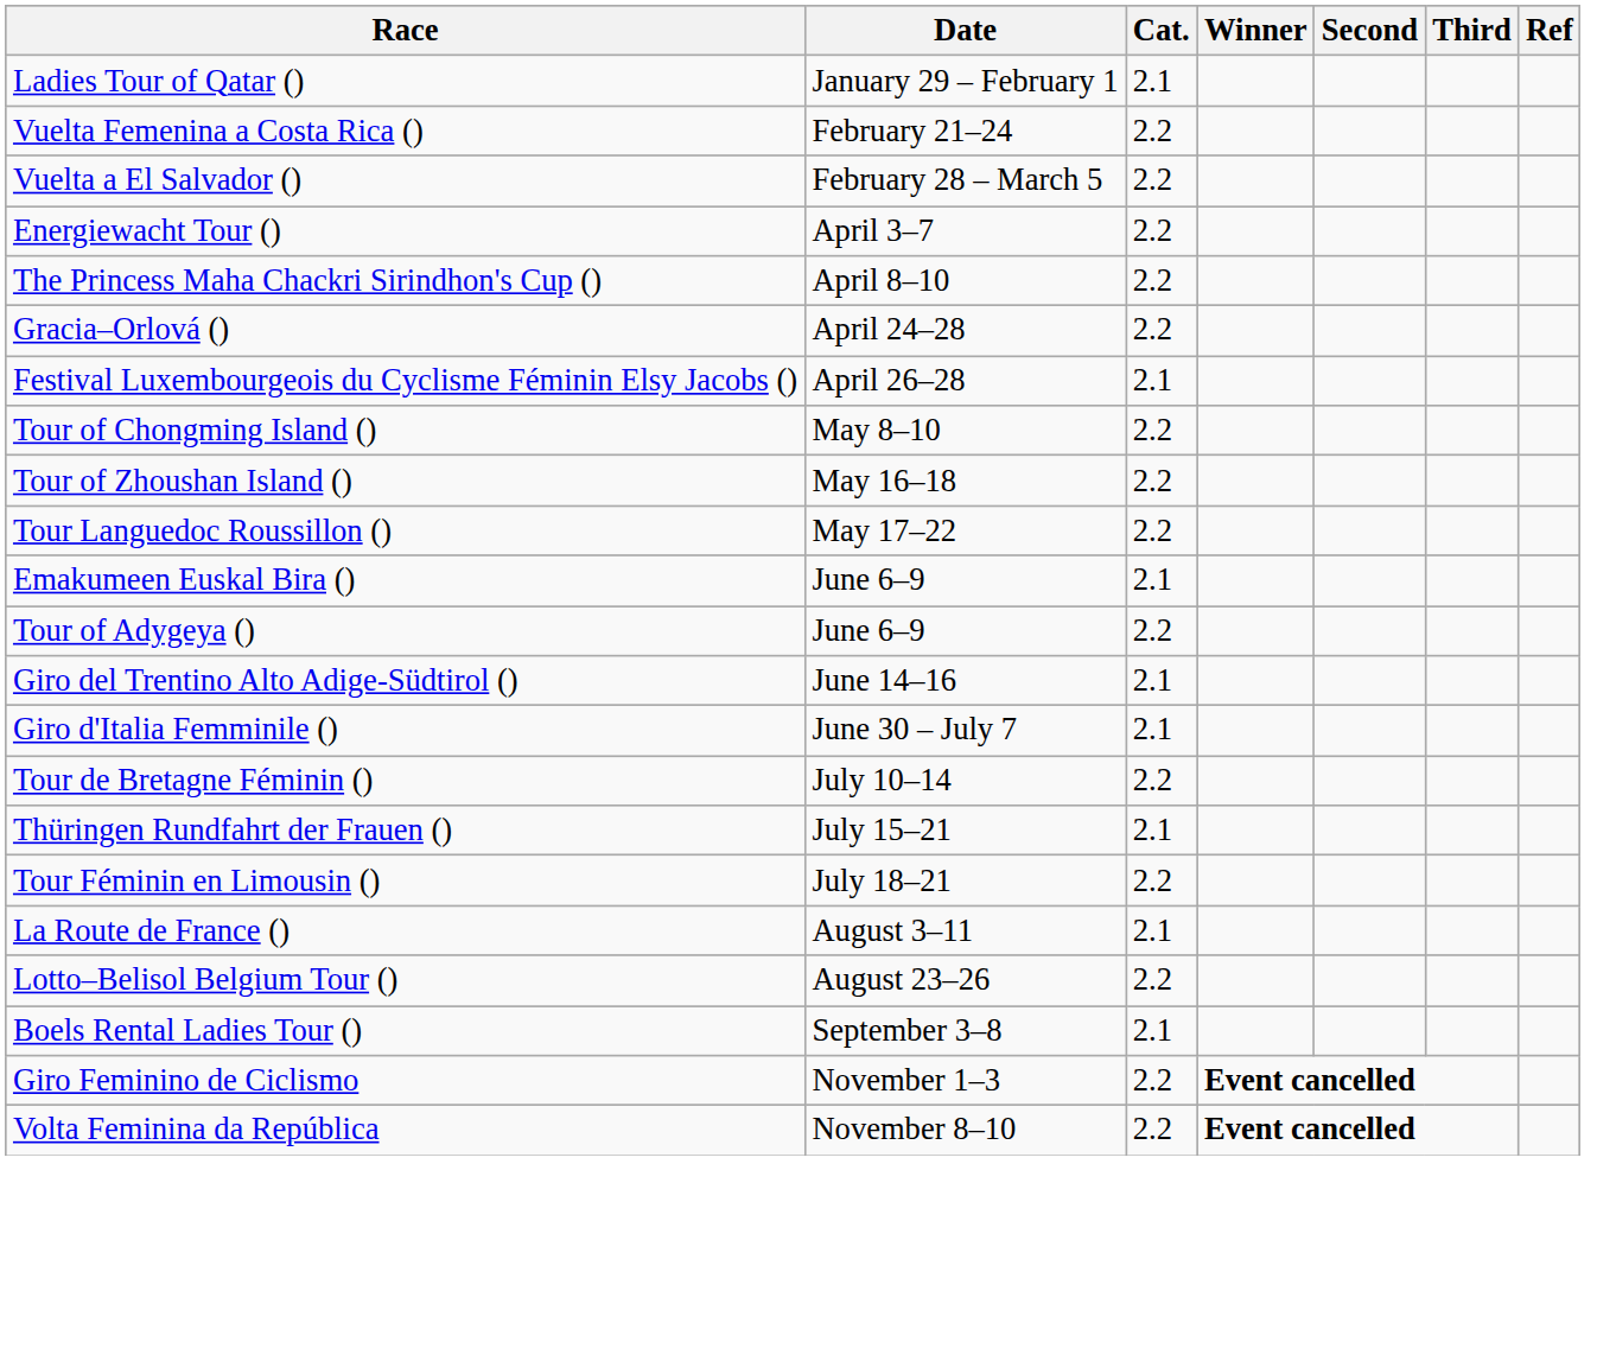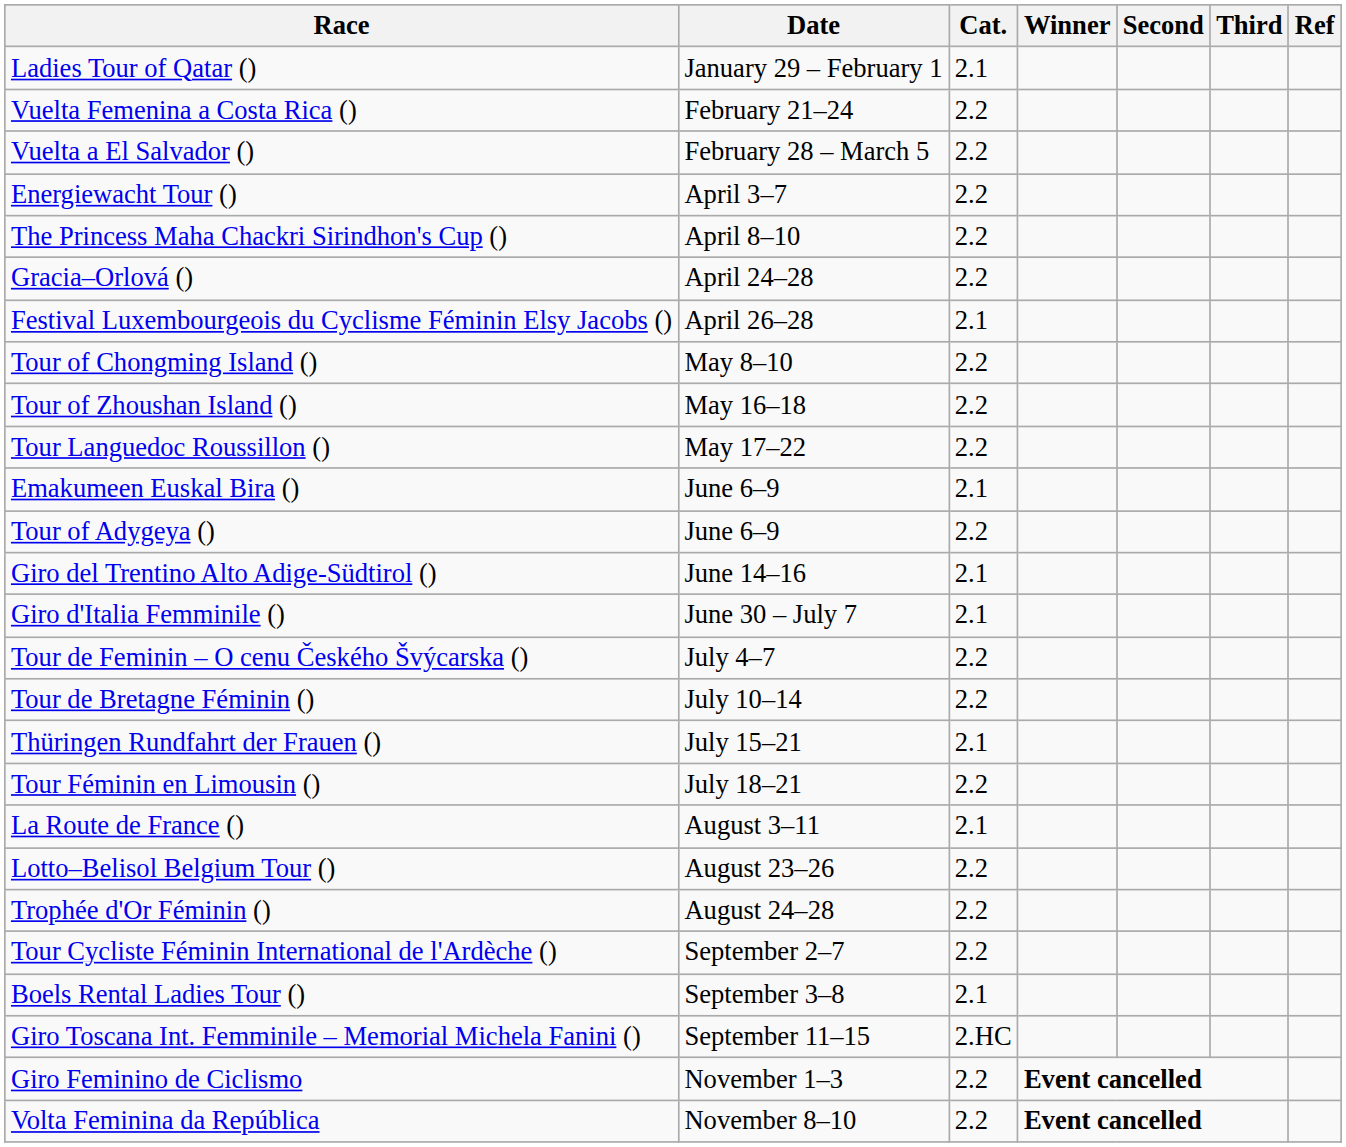 <table class="wikitable">
 <tr>
 <th>Race</th>
 <th>Date</th>
 <th>Cat.</th>
 <th>Winner</th>
 <th>Second</th>
 <th>Third</th>
 <th>Ref</th>
 </tr>
 <tr>
 <td> <a href='#'>Ladies Tour of Qatar</a> ()</td>
 <td>January 29 – February 1</td>
 <td>2.1</td>
 <td></td>
 <td></td>
 <td></td>
 <td align=center></td>
 </tr>
 <tr>
 <td> <a href='#'>Vuelta Femenina a Costa Rica</a> ()</td>
 <td>February 21–24</td>
 <td>2.2</td>
 <td></td>
 <td></td>
 <td></td>
 <td align=center></td>
 </tr>
 <tr>
 <td> <a href='#'>Vuelta a El Salvador</a> ()</td>
 <td>February 28 – March 5</td>
 <td>2.2</td>
 <td></td>
 <td></td>
 <td></td>
 <td align=center></td>
 </tr>
 <tr>
 <td> <a href='#'>Energiewacht Tour</a> ()</td>
 <td>April 3–7</td>
 <td>2.2</td>
 <td></td>
 <td></td>
 <td></td>
 <td align=center></td>
 </tr>
 <tr>
 <td> <a href='#'>The Princess Maha Chackri Sirindhon's Cup</a> ()</td>
 <td>April 8–10</td>
 <td>2.2</td>
 <td></td>
 <td></td>
 <td></td>
 <td align=center></td>
 </tr>
 <tr>
 <td> <a href='#'>Gracia–Orlová</a> ()</td>
 <td>April 24–28</td>
 <td>2.2</td>
 <td></td>
 <td></td>
 <td></td>
 <td align=center></td>
 </tr>
 <tr>
 <td> <a href='#'>Festival Luxembourgeois du Cyclisme Féminin Elsy Jacobs</a> ()</td>
 <td>April 26–28</td>
 <td>2.1</td>
 <td></td>
 <td></td>
 <td></td>
 <td align=center></td>
 </tr>
 <tr>
 <td> <a href='#'>Tour of Chongming Island</a> ()</td>
 <td>May 8–10</td>
 <td>2.2</td>
 <td></td>
 <td></td>
 <td></td>
 <td align=center></td>
 </tr>
 <tr>
 <td> <a href='#'>Tour of Zhoushan Island</a> ()</td>
 <td>May 16–18</td>
 <td>2.2</td>
 <td></td>
 <td></td>
 <td></td>
 <td align=center></td>
 </tr>
 <tr>
 <td> <a href='#'>Tour Languedoc Roussillon</a> ()</td>
 <td>May 17–22</td>
 <td>2.2</td>
 <td></td>
 <td></td>
 <td></td>
 <td align=center></td>
 </tr>
 <tr>
 <td> <a href='#'>Emakumeen Euskal Bira</a> ()</td>
 <td>June 6–9</td>
 <td>2.1</td>
 <td></td>
 <td></td>
 <td></td>
 <td align=center></td>
 </tr>
 <tr>
 <td> <a href='#'>Tour of Adygeya</a> ()</td>
 <td>June 6–9</td>
 <td>2.2</td>
 <td></td>
 <td></td>
 <td></td>
 <td align=center></td>
 </tr>
 <tr>
 <td> <a href='#'>Giro del Trentino Alto Adige-Südtirol</a> ()</td>
 <td>June 14–16</td>
 <td>2.1</td>
 <td></td>
 <td></td>
 <td></td>
 <td align=center></td>
 </tr>
 <tr>
 <td> <a href='#'>Giro d'Italia Femminile</a> ()</td>
 <td>June 30 –  July 7</td>
 <td>2.1</td>
 <td></td>
 <td></td>
 <td></td>
 <td align=center></td>
 </tr>
 <tr>
+<td> <a href='#'>Tour de Feminin – O cenu Českého Švýcarska</a> ()</td>
+<td>July 4–7</td>
+<td>2.2</td>
+<td></td>
+<td></td>
+<td></td>
+<td align=center></td>
+</tr>
+<tr>
 <td> <a href='#'>Tour de Bretagne Féminin</a> ()</td>
 <td>July 10–14</td>
 <td>2.2</td>
 <td></td>
 <td></td>
 <td></td>
 <td align=center></td>
 </tr>
 <tr>
 <td> <a href='#'>Thüringen Rundfahrt der Frauen</a> ()</td>
 <td>July 15–21</td>
 <td>2.1</td>
 <td></td>
 <td></td>
 <td></td>
 <td align=center></td>
 </tr>
 <tr>
 <td> <a href='#'>Tour Féminin en Limousin</a> ()</td>
 <td>July 18–21</td>
 <td>2.2</td>
 <td></td>
 <td></td>
 <td></td>
 <td align=center></td>
 </tr>
 <tr>
 <td> <a href='#'>La Route de France</a> ()</td>
 <td>August 3–11</td>
 <td>2.1</td>
 <td></td>
 <td></td>
 <td></td>
 <td align=center></td>
 </tr>
 <tr>
 <td> <a href='#'>Lotto–Belisol Belgium Tour</a> ()</td>
 <td>August 23–26</td>
 <td>2.2</td>
 <td></td>
 <td></td>
 <td></td>
 <td align=center></td>
 </tr>
 <tr>
+<td> <a href='#'>Trophée d'Or Féminin</a> ()</td>
+<td>August 24–28</td>
+<td>2.2</td>
+<td></td>
+<td></td>
+<td></td>
+<td align=center></td>
+</tr>
+<tr>
+<td> <a href='#'>Tour Cycliste Féminin International de l'Ardèche</a> ()</td>
+<td>September 2–7</td>
+<td>2.2</td>
+<td></td>
+<td></td>
+<td></td>
+<td align=center></td>
+</tr>
+<tr>
 <td> <a href='#'>Boels Rental Ladies Tour</a> ()</td>
 <td>September 3–8</td>
 <td>2.1</td>
+<td></td>
+<td></td>
+<td></td>
+<td align=center></td>
+</tr>
+<tr>
+<td> <a href='#'>Giro Toscana Int. Femminile – Memorial Michela Fanini</a> ()</td>
+<td>September 11–15</td>
+<td>2.HC</td>
 <td></td>
 <td></td>
 <td></td>
 <td align=center></td>
 </tr>
 <tr>
 <td> <a href='#'>Giro Feminino de Ciclismo</a></td>
 <td>November 1–3</td>
 <td>2.2</td>
 <td colspan=3><strong>Event cancelled</strong></td>
 <td align=center></td>
 </tr>
 <tr>
 <td> <a href='#'>Volta Feminina da República</a></td>
 <td>November 8–10</td>
 <td>2.2</td>
 <td colspan=3><strong>Event cancelled</strong></td>
 <td align=center></td>
 </tr>
 </table>
